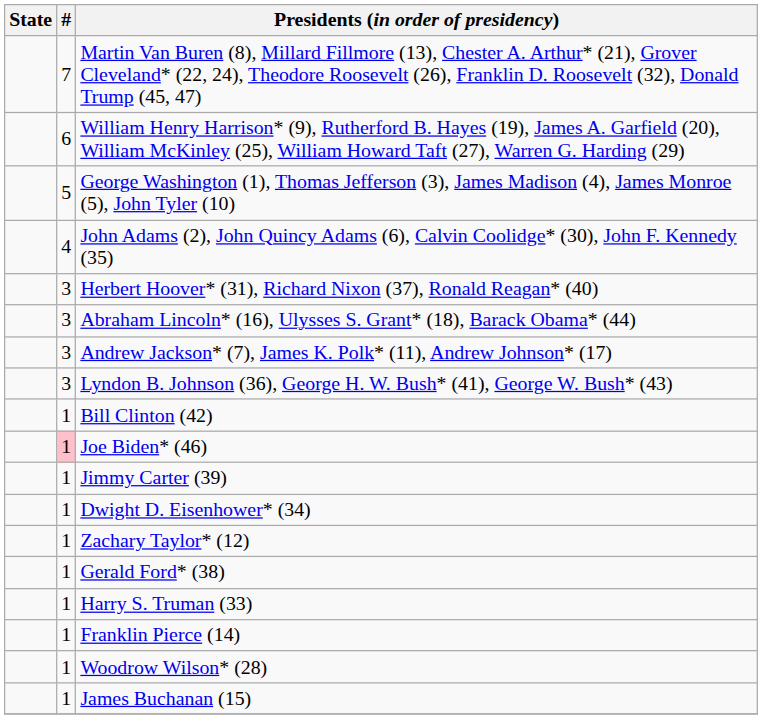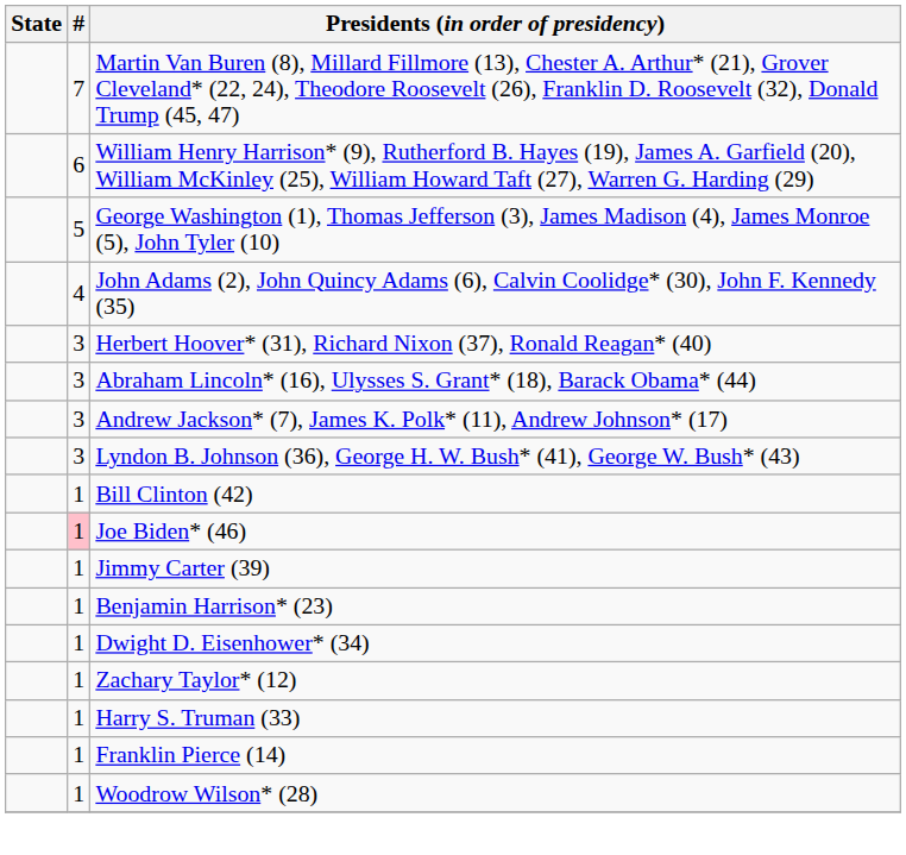 <table class="sortable wikitable" style="text-align: left;">
 <tr>
 <th>State</th>
 <th><abbr>#</abbr></th>
 <th class="unsortable">Presidents (<em>in order of presidency</em>)</th>
 </tr>
 <tr>
 <td></td>
 <td>7</td>
 <td><a href='#'>Martin Van Buren</a> (8), <a href='#'>Millard Fillmore</a> (13), <a href='#'>Chester A. Arthur</a>* (21), <a href='#'>Grover Cleveland</a>* (22, 24), <a href='#'>Theodore Roosevelt</a> (26), <a href='#'>Franklin D. Roosevelt</a> (32), <a href='#'>Donald Trump</a> (45, 47)</td>
 </tr>
 <tr>
 <td></td>
 <td>6</td>
 <td><a href='#'>William Henry Harrison</a>* (9), <a href='#'>Rutherford B. Hayes</a> (19), <a href='#'>James A. Garfield</a> (20), <a href='#'>William McKinley</a> (25), <a href='#'>William Howard Taft</a> (27), <a href='#'>Warren G. Harding</a> (29)</td>
 </tr>
 <tr>
 <td></td>
 <td>5</td>
 <td><a href='#'>George Washington</a> (1), <a href='#'>Thomas Jefferson</a> (3), <a href='#'>James Madison</a> (4), <a href='#'>James Monroe</a> (5), <a href='#'>John Tyler</a> (10)</td>
 </tr>
 <tr>
 <td></td>
 <td>4</td>
 <td><a href='#'>John Adams</a> (2), <a href='#'>John Quincy Adams</a> (6), <a href='#'>Calvin Coolidge</a>* (30), <a href='#'>John F. Kennedy</a> (35)</td>
 </tr>
 <tr>
 <td></td>
 <td>3</td>
 <td><a href='#'>Herbert Hoover</a>* (31), <a href='#'>Richard Nixon</a> (37), <a href='#'>Ronald Reagan</a>* (40)</td>
 </tr>
 <tr>
 <td></td>
 <td>3</td>
 <td><a href='#'>Abraham Lincoln</a>* (16), <a href='#'>Ulysses S. Grant</a>* (18), <a href='#'>Barack Obama</a>* (44)</td>
 </tr>
 <tr>
 <td></td>
 <td>3</td>
 <td><a href='#'>Andrew Jackson</a>* (7), <a href='#'>James K. Polk</a>* (11), <a href='#'>Andrew Johnson</a>* (17)</td>
 </tr>
 <tr>
 <td></td>
 <td>3</td>
 <td><a href='#'>Lyndon B. Johnson</a> (36), <a href='#'>George H. W. Bush</a>* (41), <a href='#'>George W. Bush</a>* (43)</td>
 </tr>
 <tr>
 <td></td>
 <td>1</td>
 <td><a href='#'>Bill Clinton</a> (42)</td>
 </tr>
 <tr>
 <td></td>
 <td style="background: pink;">1</td>
 <td><a href='#'>Joe Biden</a>* (46)</td>
 </tr>
 <tr>
 <td></td>
 <td>1</td>
 <td><a href='#'>Jimmy Carter</a> (39)</td>
 </tr>
 <tr>
 <td></td>
 <td>1</td>
+<td><a href='#'>Benjamin Harrison</a>* (23)</td>
+</tr>
+<tr>
+<td></td>
+<td>1</td>
 <td><a href='#'>Dwight D. Eisenhower</a>* (34)</td>
 </tr>
 <tr>
 <td></td>
 <td>1</td>
 <td><a href='#'>Zachary Taylor</a>* (12)</td>
-</tr>
-<tr>
-<td></td>
-<td>1</td>
-<td><a href='#'>Gerald Ford</a>* (38)</td>
 </tr>
 <tr>
 <td></td>
 <td>1</td>
 <td><a href='#'>Harry S. Truman</a> (33)</td>
 </tr>
 <tr>
 <td nowrap></td>
 <td>1</td>
 <td><a href='#'>Franklin Pierce</a> (14)</td>
 </tr>
 <tr>
 <td></td>
 <td>1</td>
 <td><a href='#'>Woodrow Wilson</a>* (28)</td>
 </tr>
 <tr>
-<td></td>
-<td>1</td>
-<td><a href='#'>James Buchanan</a> (15)</td>
-</tr>
-<tr>
 </tr>
 </table>
